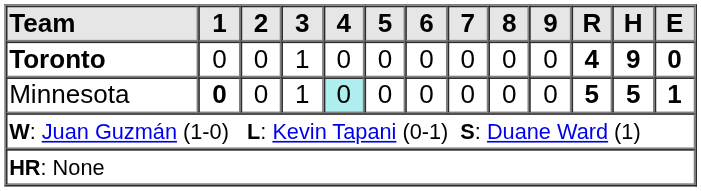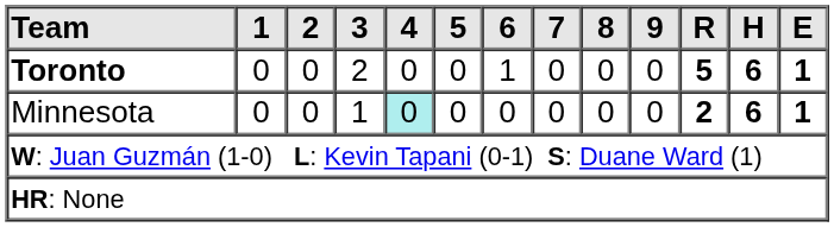 <table border=1 cellspacing=0 width=425 style="margin-left:3em;">
 <tr style="text-align:center; background-color:#e6e6e6;">
 <th align=left width=28%>Team</th>
 <th width=6%>1</th>
 <th width=6%>2</th>
 <th width=6%>3</th>
 <th width=6%>4</th>
 <th width=6%>5</th>
 <th width=6%>6</th>
 <th width=6%>7</th>
 <th width=6%>8</th>
 <th width=6%>9</th>
 <th width=6%>R</th>
 <th width=6%>H</th>
 <th width=6%>E</th>
 </tr>
 <tr style="text-align:center;">
 <td align=left><strong>Toronto</strong></td>
 <td>0</td>
 <td>0</td>
+<td>2</td>
+<td>0</td>
+<td>0</td>
 <td>1</td>
 <td>0</td>
 <td>0</td>
 <td>0</td>
-<td>0</td>
-<td>0</td>
-<td>0</td>
-<td><strong>4</strong></td>
-<td><strong>9</strong></td>
-<td><strong>0</strong></td>
+<td><strong>5</strong></td>
+<td><strong>6</strong></td>
+<td><strong>1</strong></td>
 </tr>
 <tr style="text-align:center;">
 <td align=left>Minnesota</td>
-<td><strong>0</strong></td>
+<td>0</td>
 <td>0</td>
 <td>1</td>
 <td style="background: paleturquoise;">0</td>
 <td>0</td>
 <td>0</td>
 <td>0</td>
 <td>0</td>
 <td>0</td>
-<td><strong>5</strong></td>
-<td><strong>5</strong></td>
+<td><strong>2</strong></td>
+<td><strong>6</strong></td>
 <td><strong>1</strong></td>
 </tr>
 <tr style="text-align:left;">
 <td colspan=13><small><strong>W</strong>: <a href='#'>Juan Guzmán</a> (1-0)   <strong>L</strong>: <a href='#'>Kevin Tapani</a> (0-1)  <strong>S</strong>: <a href='#'>Duane Ward</a> (1)</small></td>
 </tr>
 <tr style="text-align:left;">
 <td colspan=13><small><strong>HR</strong>: None</small></td>
 </tr>
 </table>
